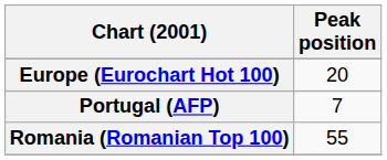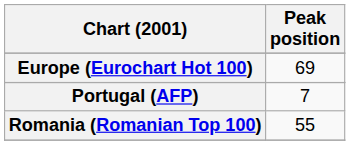 <table class="wikitable sortable plainrowheaders" style="text-align:center">
 <tr>
 <th>Chart (2001)</th>
 <th>Peak<br>position</th>
 </tr>
 <tr>
 </tr>
 <tr>
 <th scope="row">Europe (<a href='#'>Eurochart Hot 100</a>)</th>
-<td>20</td>
+<td>69</td>
 </tr>
 <tr>
 </tr>
 <tr>
 </tr>
 <tr>
 </tr>
 <tr>
 </tr>
 <tr>
 <th scope="row">Portugal (<a href='#'>AFP</a>)</th>
 <td>7</td>
 </tr>
 <tr>
 <th scope="row">Romania (<a href='#'>Romanian Top 100</a>)</th>
 <td>55</td>
 </tr>
 <tr>
 </tr>
 <tr>
 </tr>
 <tr>
 </tr>
 <tr>
 </tr>
 <tr>
 </tr>
 </table>
